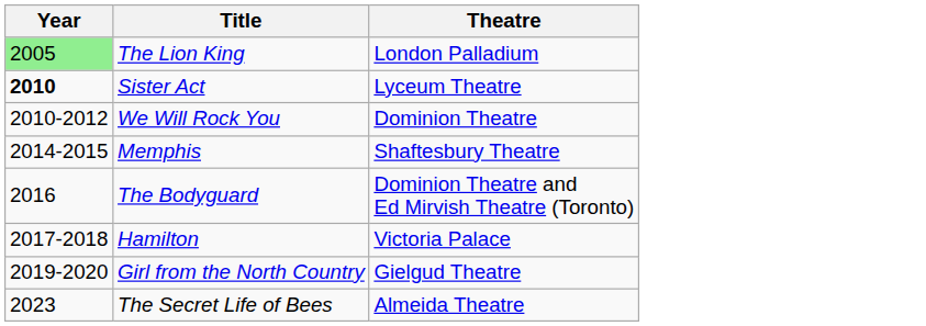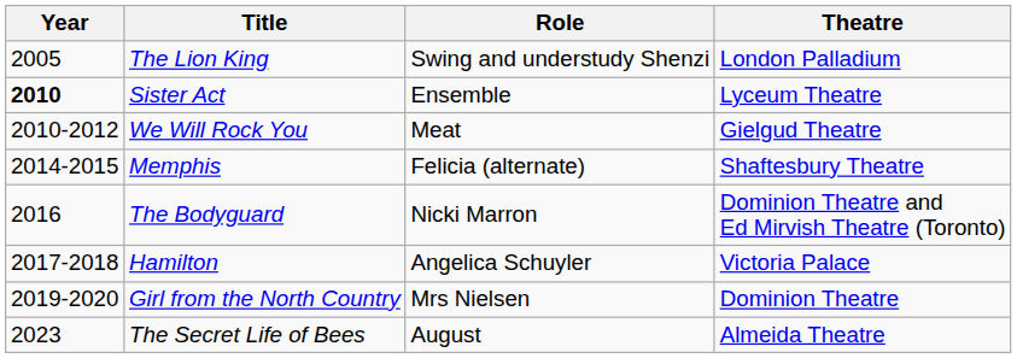 <table class="wikitable">
 <tr>
 <th>Year</th>
 <th>Title</th>
+<th>Role</th>
 <th>Theatre</th>
 </tr>
 <tr>
-<td style="background: lightgreen;">2005</td>
+<td>2005</td>
 <td><em><a href='#'>The Lion King</a></em></td>
+<td>Swing and understudy Shenzi</td>
 <td><a href='#'>London Palladium</a></td>
 </tr>
 <tr>
 <td><strong>2010</strong></td>
 <td><a href='#'><em>Sister Act</em></a></td>
+<td>Ensemble</td>
 <td><a href='#'>Lyceum Theatre</a></td>
 </tr>
 <tr>
 <td>2010-2012</td>
 <td><a href='#'><em>We Will Rock You</em></a></td>
-<td><a href='#'>Dominion Theatre</a></td>
+<td>Meat</td>
+<td><a href='#'>Gielgud Theatre</a></td>
 </tr>
 <tr>
 <td>2014-2015</td>
 <td><em><a href='#'>Memphis</a></em></td>
+<td>Felicia (alternate)</td>
 <td><a href='#'>Shaftesbury Theatre</a></td>
 </tr>
 <tr>
 <td>2016</td>
 <td><em><a href='#'>The Bodyguard</a></em></td>
+<td>Nicki Marron</td>
 <td><a href='#'>Dominion Theatre</a> and<br><a href='#'>Ed Mirvish Theatre</a> (Toronto)</td>
 </tr>
 <tr>
 <td>2017-2018</td>
 <td><em><a href='#'>Hamilton</a></em></td>
+<td>Angelica Schuyler</td>
 <td><a href='#'>Victoria Palace</a></td>
 </tr>
 <tr>
 <td>2019-2020</td>
 <td><a href='#'><em>Girl from the North Country</em></a></td>
-<td><a href='#'>Gielgud Theatre</a></td>
+<td>Mrs Nielsen</td>
+<td><a href='#'>Dominion Theatre</a></td>
 </tr>
 <tr>
 <td>2023</td>
 <td><em>The Secret Life of Bees</em></td>
+<td>August</td>
 <td><a href='#'>Almeida Theatre</a></td>
 </tr>
 </table>
